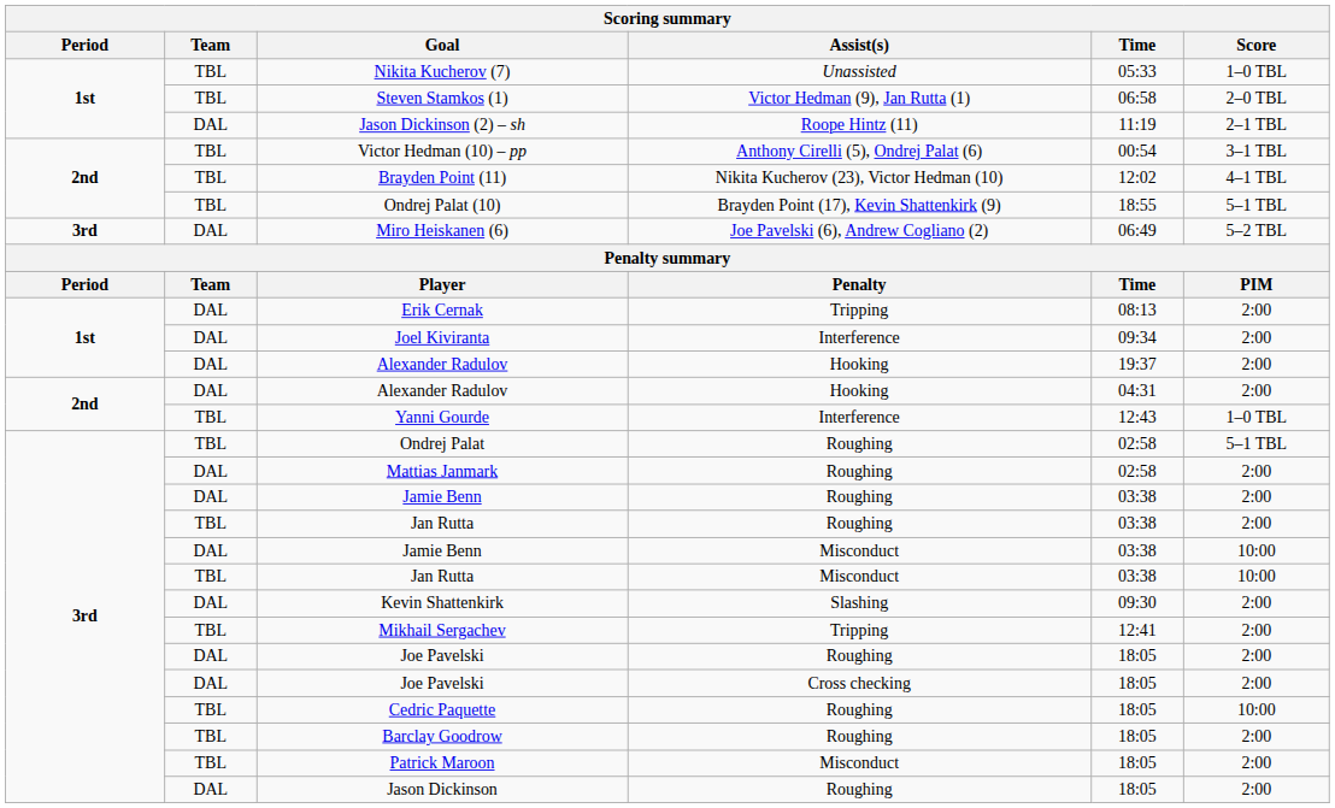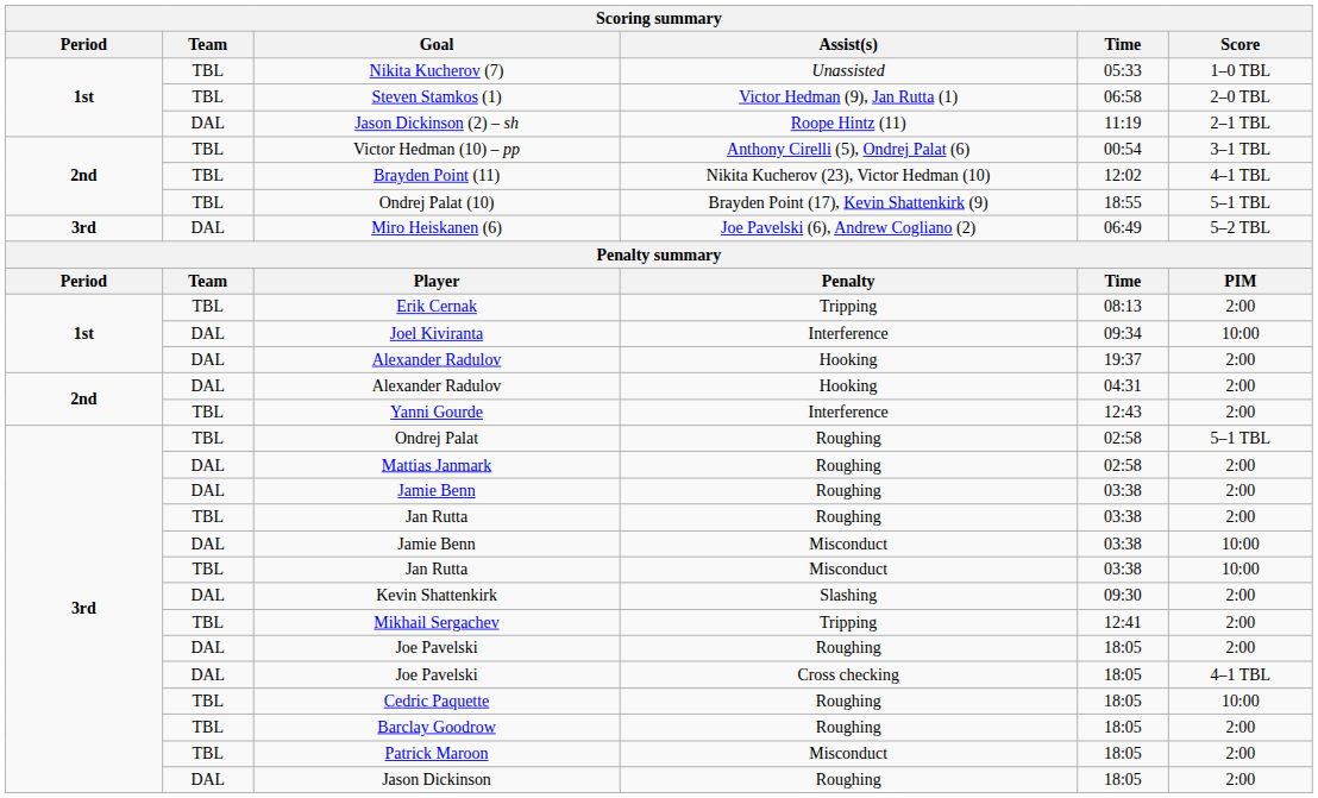 <table style="width:100%;" class="wikitable">
 <tr>
 <th colspan="6">Scoring summary</th>
 </tr>
 <tr>
 <th style="width:12%;">Period</th>
 <th style="width:7%;">Team</th>
 <th style="width:28%;">Goal</th>
 <th style="width:35%;">Assist(s)</th>
 <th style="width:7%;">Time</th>
 <th style="width:11%;">Score</th>
 </tr>
 <tr>
 <td style="text-align:center;" rowspan="3"><strong>1st</strong></td>
 <td style="text-align:center;">TBL</td>
 <td style="text-align:center;"><a href='#'>Nikita Kucherov</a> (7)</td>
 <td style="text-align:center;"><em>Unassisted</em></td>
 <td style="text-align:center;">05:33</td>
 <td style="text-align:center;">1–0 TBL</td>
 </tr>
 <tr>
 <td style="text-align:center;">TBL</td>
 <td style="text-align:center;"><a href='#'>Steven Stamkos</a> (1)</td>
 <td style="text-align:center;"><a href='#'>Victor Hedman</a> (9), <a href='#'>Jan Rutta</a> (1)</td>
 <td style="text-align:center;">06:58</td>
 <td style="text-align:center;">2–0 TBL</td>
 </tr>
 <tr>
 <td style="text-align:center;">DAL</td>
 <td style="text-align:center;"><a href='#'>Jason Dickinson</a> (2) – <em>sh</em></td>
 <td style="text-align:center;"><a href='#'>Roope Hintz</a> (11)</td>
 <td style="text-align:center;">11:19</td>
 <td style="text-align:center;">2–1 TBL</td>
 </tr>
 <tr>
 <td style="text-align:center;" rowspan="3"><strong>2nd</strong></td>
 <td style="text-align:center;">TBL</td>
 <td style="text-align:center;">Victor Hedman (10) – <em>pp</em></td>
 <td style="text-align:center;"><a href='#'>Anthony Cirelli</a> (5), <a href='#'>Ondrej Palat</a> (6)</td>
 <td style="text-align:center;">00:54</td>
 <td style="text-align:center;">3–1 TBL</td>
 </tr>
 <tr>
 <td style="text-align:center;">TBL</td>
 <td style="text-align:center;"><a href='#'>Brayden Point</a> (11)</td>
 <td style="text-align:center;">Nikita Kucherov (23), Victor Hedman (10)</td>
 <td style="text-align:center;">12:02</td>
 <td style="text-align:center;">4–1 TBL</td>
 </tr>
 <tr>
 <td style="text-align:center;">TBL</td>
 <td style="text-align:center;">Ondrej Palat (10)</td>
 <td style="text-align:center;">Brayden Point (17), <a href='#'>Kevin Shattenkirk</a> (9)</td>
 <td style="text-align:center;">18:55</td>
 <td style="text-align:center;">5–1 TBL</td>
 </tr>
 <tr>
 <td style="text-align:center;" rowspan="1"><strong>3rd</strong></td>
 <td style="text-align:center;">DAL</td>
 <td style="text-align:center;"><a href='#'>Miro Heiskanen</a> (6)</td>
 <td style="text-align:center;"><a href='#'>Joe Pavelski</a> (6), <a href='#'>Andrew Cogliano</a> (2)</td>
 <td style="text-align:center;">06:49</td>
 <td style="text-align:center;">5–2 TBL</td>
 </tr>
 <tr>
 <th colspan="6">Penalty summary</th>
 </tr>
 <tr>
 <th style="width:12%;">Period</th>
 <th style="width:7%;">Team</th>
 <th style="width:28%;">Player</th>
 <th style="width:35%;">Penalty</th>
 <th style="width:7%;">Time</th>
 <th style="width:11%;">PIM</th>
 </tr>
 <tr style="text-align:center;">
 <td rowspan="3"><strong>1st</strong></td>
-<td>DAL</td>
+<td>TBL</td>
 <td><a href='#'>Erik Cernak</a></td>
 <td>Tripping</td>
 <td>08:13</td>
 <td>2:00</td>
 </tr>
 <tr style="text-align:center;">
 <td>DAL</td>
 <td><a href='#'>Joel Kiviranta</a></td>
 <td>Interference</td>
 <td>09:34</td>
-<td>2:00</td>
+<td>10:00</td>
 </tr>
 <tr style="text-align:center;">
 <td>DAL</td>
 <td><a href='#'>Alexander Radulov</a></td>
 <td>Hooking</td>
 <td>19:37</td>
 <td>2:00</td>
 </tr>
 <tr style="text-align:center;">
 <td rowspan="2"><strong>2nd</strong></td>
 <td>DAL</td>
 <td>Alexander Radulov</td>
 <td>Hooking</td>
 <td>04:31</td>
 <td>2:00</td>
 </tr>
 <tr style="text-align:center;">
 <td>TBL</td>
 <td><a href='#'>Yanni Gourde</a></td>
 <td>Interference</td>
 <td>12:43</td>
-<td style="text-align:center;">1–0 TBL</td>
+<td>2:00</td>
 </tr>
 <tr style="text-align:center;">
 <td rowspan="14"><strong>3rd</strong></td>
 <td>TBL</td>
 <td>Ondrej Palat</td>
 <td>Roughing</td>
 <td>02:58</td>
 <td style="text-align:center;">5–1 TBL</td>
 </tr>
 <tr style="text-align:center;">
 <td>DAL</td>
 <td><a href='#'>Mattias Janmark</a></td>
 <td>Roughing</td>
 <td>02:58</td>
 <td>2:00</td>
 </tr>
 <tr style="text-align:center;">
 <td>DAL</td>
 <td><a href='#'>Jamie Benn</a></td>
 <td>Roughing</td>
 <td>03:38</td>
 <td>2:00</td>
 </tr>
 <tr style="text-align:center;">
 <td>TBL</td>
 <td>Jan Rutta</td>
 <td>Roughing</td>
 <td>03:38</td>
 <td>2:00</td>
 </tr>
 <tr style="text-align:center;">
 <td>DAL</td>
 <td>Jamie Benn</td>
 <td>Misconduct</td>
 <td>03:38</td>
 <td>10:00</td>
 </tr>
 <tr style="text-align:center;">
 <td>TBL</td>
 <td>Jan Rutta</td>
 <td>Misconduct</td>
 <td>03:38</td>
 <td>10:00</td>
 </tr>
 <tr style="text-align:center;">
 <td>DAL</td>
 <td>Kevin Shattenkirk</td>
 <td>Slashing</td>
 <td>09:30</td>
 <td>2:00</td>
 </tr>
 <tr style="text-align:center;">
 <td>TBL</td>
 <td><a href='#'>Mikhail Sergachev</a></td>
 <td>Tripping</td>
 <td>12:41</td>
 <td>2:00</td>
 </tr>
 <tr style="text-align:center;">
 <td>DAL</td>
 <td>Joe Pavelski</td>
 <td>Roughing</td>
 <td>18:05</td>
 <td>2:00</td>
 </tr>
 <tr style="text-align:center;">
 <td>DAL</td>
 <td>Joe Pavelski</td>
 <td>Cross checking</td>
 <td>18:05</td>
-<td>2:00</td>
+<td style="text-align:center;">4–1 TBL</td>
 </tr>
 <tr style="text-align:center;">
 <td>TBL</td>
 <td><a href='#'>Cedric Paquette</a></td>
 <td>Roughing</td>
 <td>18:05</td>
 <td>10:00</td>
 </tr>
 <tr style="text-align:center;">
 <td>TBL</td>
 <td><a href='#'>Barclay Goodrow</a></td>
 <td>Roughing</td>
 <td>18:05</td>
 <td>2:00</td>
 </tr>
 <tr style="text-align:center;">
 <td>TBL</td>
 <td><a href='#'>Patrick Maroon</a></td>
 <td>Misconduct</td>
 <td>18:05</td>
 <td>2:00</td>
 </tr>
 <tr style="text-align:center;">
 <td>DAL</td>
 <td>Jason Dickinson</td>
 <td>Roughing</td>
 <td>18:05</td>
 <td>2:00</td>
 </tr>
 </table>
